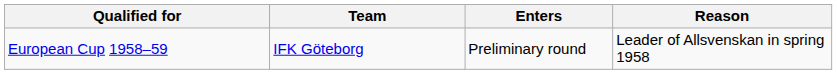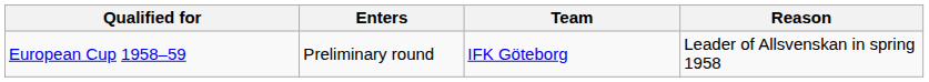 <table class="wikitable" style="text-align: left;">
 <tr>
 <th style="width: 275px;">Qualified for</th>
+<th style="width: 150px;">Enters</th>
 <th style="width: 200px;">Team</th>
-<th style="width: 150px;">Enters</th>
 <th style="width: 225px;">Reason</th>
 </tr>
 <tr>
 <td><a href='#'>European Cup</a> <a href='#'>1958–59</a></td>
+<td>Preliminary round</td>
 <td><a href='#'>IFK Göteborg</a></td>
-<td>Preliminary round</td>
 <td>Leader of Allsvenskan in spring 1958</td>
 </tr>
 </table>
